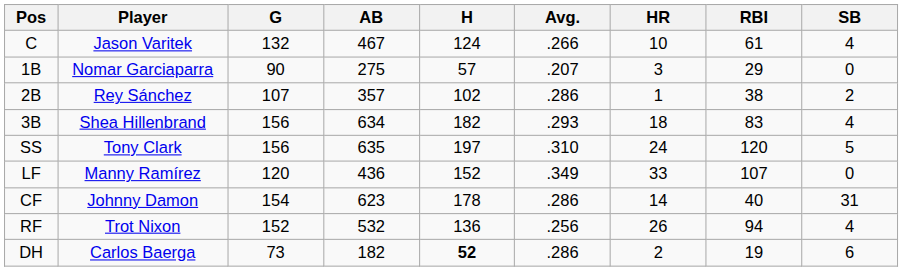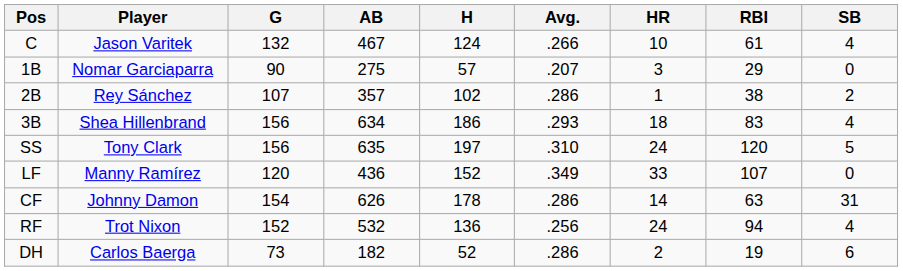 <table class="wikitable sortable">
 <tr>
 <th bgcolor="#DDDDFF" width="5%">Pos</th>
 <th bgcolor="#DDDDFF" width="16%">Player</th>
 <th bgcolor="#DDDDFF" width="9%">G</th>
 <th bgcolor="#DDDDFF" width="9%">AB</th>
 <th bgcolor="#DDDDFF" width="9%">H</th>
 <th bgcolor="#DDDDFF" width="9%">Avg.</th>
 <th bgcolor="#DDDDFF" width="9%">HR</th>
 <th bgcolor="#DDDDFF" width="9%">RBI</th>
 <th bgcolor="#DDDDFF" width="9%">SB</th>
 </tr>
 <tr align="center">
 <td>C</td>
 <td><a href='#'>Jason Varitek</a></td>
 <td>132</td>
 <td>467</td>
 <td>124</td>
 <td>.266</td>
 <td>10</td>
 <td>61</td>
 <td>4</td>
 </tr>
 <tr align="center">
 <td>1B</td>
 <td><a href='#'>Nomar Garciaparra</a></td>
 <td>90</td>
 <td>275</td>
 <td>57</td>
 <td>.207</td>
 <td>3</td>
 <td>29</td>
 <td>0</td>
 </tr>
 <tr align="center">
 <td>2B</td>
 <td><a href='#'>Rey Sánchez</a></td>
 <td>107</td>
 <td>357</td>
 <td>102</td>
 <td>.286</td>
 <td>1</td>
 <td>38</td>
 <td>2</td>
 </tr>
 <tr align="center">
 <td>3B</td>
 <td><a href='#'>Shea Hillenbrand</a></td>
 <td>156</td>
 <td>634</td>
-<td>182</td>
+<td>186</td>
 <td>.293</td>
 <td>18</td>
 <td>83</td>
 <td>4</td>
 </tr>
 <tr align="center">
 <td>SS</td>
 <td><a href='#'>Tony Clark</a></td>
 <td>156</td>
 <td>635</td>
 <td>197</td>
 <td>.310</td>
 <td>24</td>
 <td>120</td>
 <td>5</td>
 </tr>
 <tr align="center">
 <td>LF</td>
 <td><a href='#'>Manny Ramírez</a></td>
 <td>120</td>
 <td>436</td>
 <td>152</td>
 <td>.349</td>
 <td>33</td>
 <td>107</td>
 <td>0</td>
 </tr>
 <tr align="center">
 <td>CF</td>
 <td><a href='#'>Johnny Damon</a></td>
 <td>154</td>
-<td>623</td>
+<td>626</td>
 <td>178</td>
 <td>.286</td>
 <td>14</td>
-<td>40</td>
+<td>63</td>
 <td>31</td>
 </tr>
 <tr align="center">
 <td>RF</td>
 <td><a href='#'>Trot Nixon</a></td>
 <td>152</td>
 <td>532</td>
 <td>136</td>
 <td>.256</td>
-<td>26</td>
+<td>24</td>
 <td>94</td>
 <td>4</td>
 </tr>
 <tr align="center">
 <td>DH</td>
 <td><a href='#'>Carlos Baerga</a></td>
 <td>73</td>
 <td>182</td>
-<td><strong>52</strong></td>
+<td>52</td>
 <td>.286</td>
 <td>2</td>
 <td>19</td>
 <td>6</td>
 </tr>
 </table>
